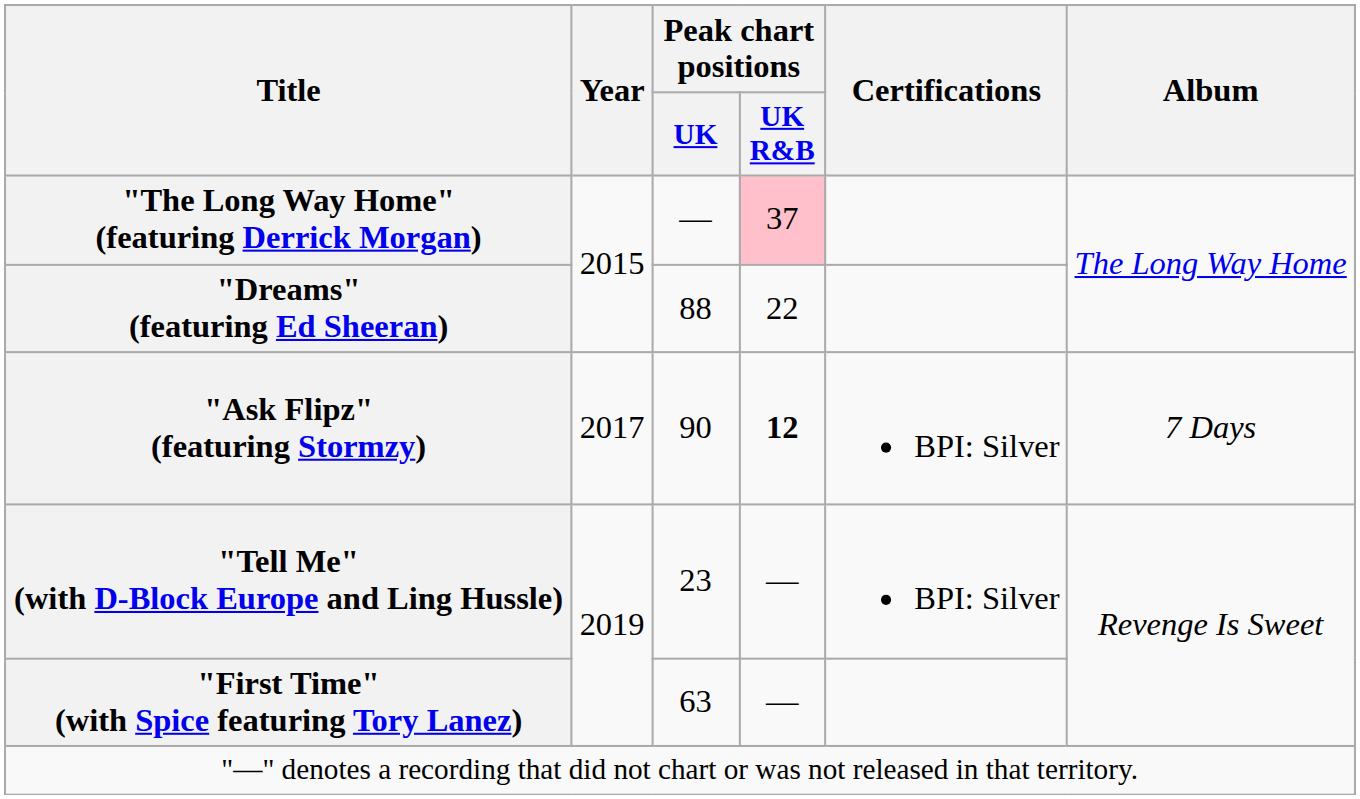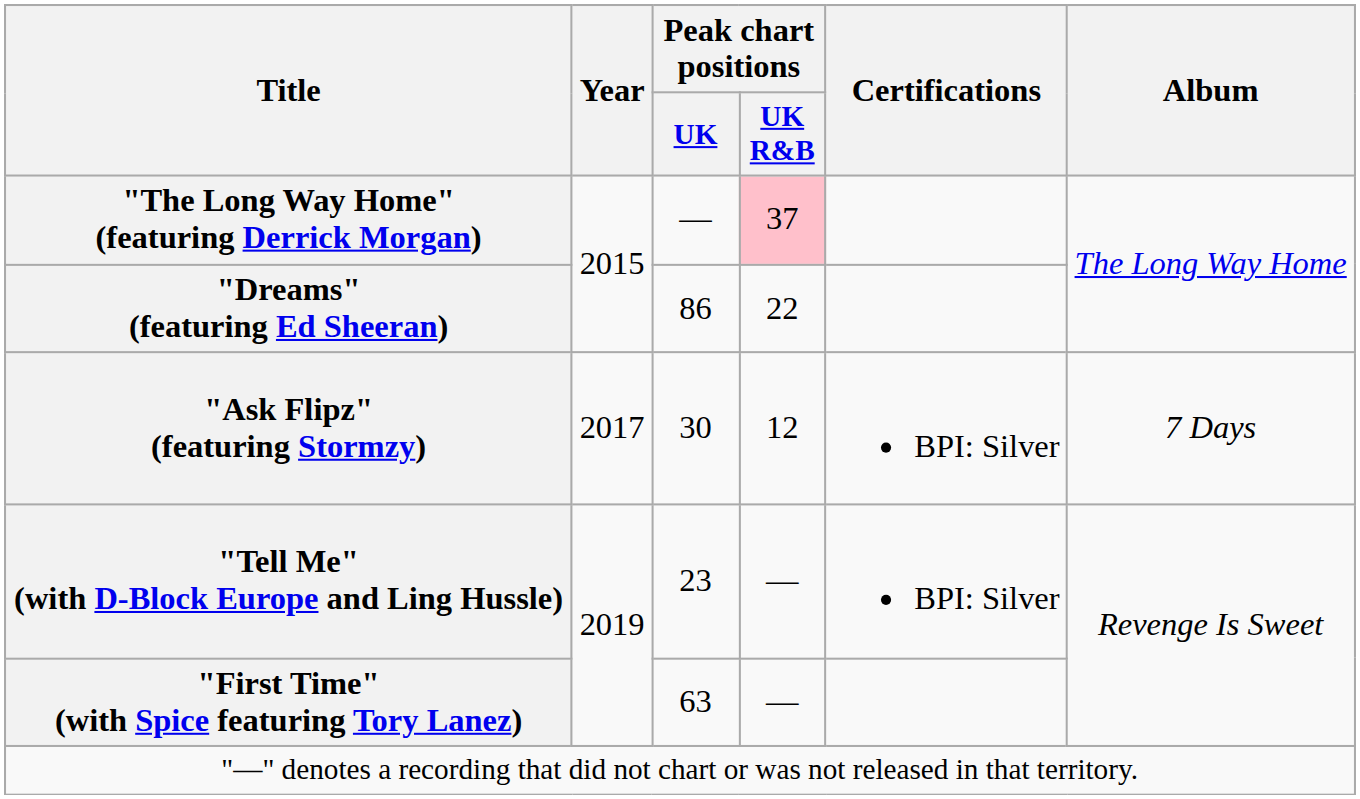 <table class="wikitable plainrowheaders" style="text-align:center;">
 <tr>
 <th scope="col" rowspan="2" style="width:17em;">Title</th>
 <th scope="col" rowspan="2">Year</th>
 <th scope="col" colspan="2">Peak chart positions</th>
 <th scope="col" rowspan="2">Certifications</th>
 <th scope="col" rowspan="2">Album</th>
 </tr>
 <tr>
 <th scope="col" style="width:2.5em;font-size:90%;"><a href='#'>UK</a><br></th>
 <th scope="col" style="width:2.5em;font-size:90%;"><a href='#'>UK<br>R&B</a><br></th>
 </tr>
 <tr>
 <th scope="row">"The Long Way Home"<br><span>(featuring <a href='#'>Derrick Morgan</a>)</span></th>
 <td rowspan="2">2015</td>
 <td>—</td>
 <td style="background: pink;">37</td>
 <td></td>
 <td rowspan="2"><em><a href='#'>The Long Way Home</a></em></td>
 </tr>
 <tr>
 <th scope="row">"Dreams"<br><span>(featuring <a href='#'>Ed Sheeran</a>)</span></th>
-<td>88</td>
+<td>86</td>
 <td>22</td>
 <td></td>
 </tr>
 <tr>
 <th scope="row">"Ask Flipz"<br><span>(featuring <a href='#'>Stormzy</a>)</span></th>
 <td>2017</td>
-<td>90</td>
-<td><strong>12</strong></td>
+<td>30</td>
+<td>12</td>
 <td><br><ul><li>BPI: Silver</li></ul></td>
 <td><em>7 Days</em></td>
 </tr>
 <tr>
 <th scope="row">"Tell Me"<br><span>(with <a href='#'>D-Block Europe</a> and Ling Hussle)</span></th>
 <td rowspan="2">2019</td>
 <td>23</td>
 <td>—</td>
 <td><br><ul><li>BPI: Silver</li></ul></td>
 <td rowspan="2"><em>Revenge Is Sweet</em></td>
 </tr>
 <tr>
 <th scope="row">"First Time"<br><span>(with <a href='#'>Spice</a> featuring <a href='#'>Tory Lanez</a>)</span></th>
 <td>63</td>
 <td>—</td>
 <td></td>
 </tr>
 <tr>
 <td colspan="6" style="font-size:90%">"—" denotes a recording that did not chart or was not released in that territory.</td>
 </tr>
 </table>
